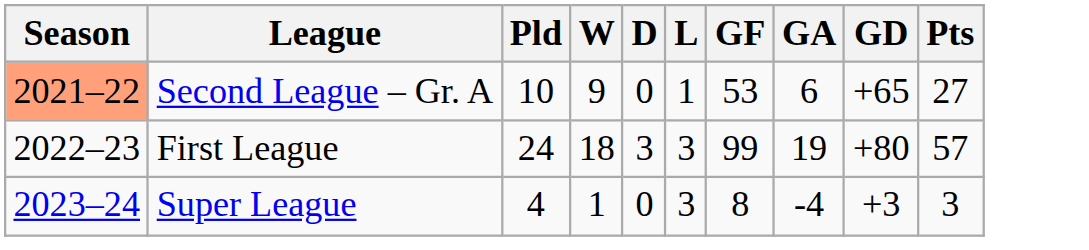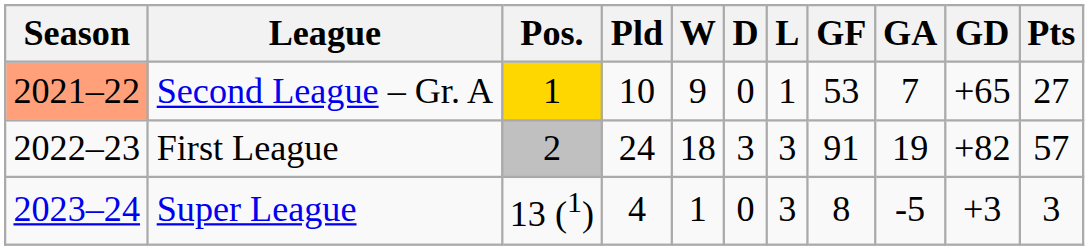 <table class="wikitable">
 <tr>
 <th>Season</th>
 <th>League</th>
+<th>Pos.</th>
 <th>Pld</th>
 <th>W</th>
 <th>D</th>
 <th>L</th>
 <th>GF</th>
 <th>GA</th>
 <th>GD</th>
 <th>Pts</th>
 </tr>
 <tr align=center>
 <td style="background: lightsalmon;">2021–22</td>
 <td align=left><a href='#'>Second League</a> – Gr. A</td>
+<td bgcolor=gold>1</td>
 <td>10</td>
 <td>9</td>
 <td>0</td>
 <td>1</td>
 <td>53</td>
-<td>6</td>
+<td>7</td>
 <td>+65</td>
 <td>27</td>
 </tr>
 <tr align=center>
 <td>2022–23</td>
 <td align=left>First League</td>
+<td bgcolor=silver>2</td>
 <td>24</td>
 <td>18</td>
 <td>3</td>
 <td>3</td>
-<td>99</td>
+<td>91</td>
 <td>19</td>
-<td>+80</td>
+<td>+82</td>
 <td>57</td>
 </tr>
 <tr align=center>
 <td><a href='#'>2023–24</a></td>
 <td align=left><a href='#'>Super League</a></td>
+<td>13 (<sup>1</sup>)</td>
 <td>4</td>
 <td>1</td>
 <td>0</td>
 <td>3</td>
 <td>8</td>
-<td>-4</td>
+<td>-5</td>
 <td>+3</td>
 <td>3</td>
 </tr>
 </table>
